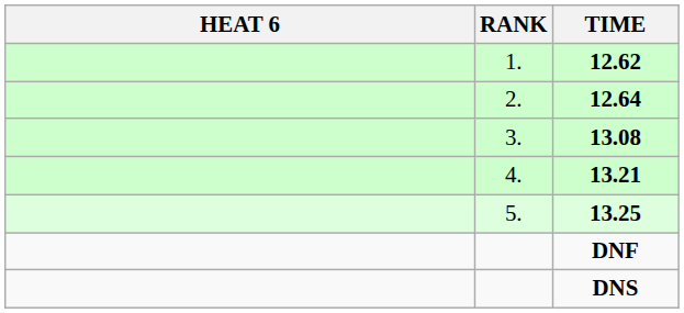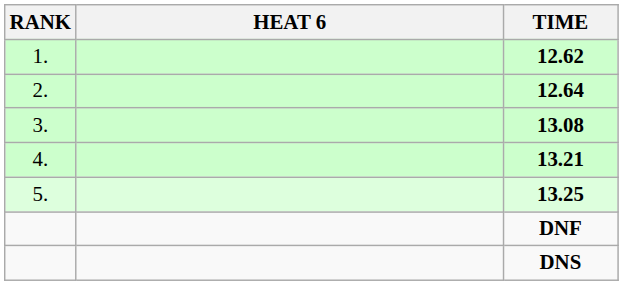 <table class="wikitable" style="border-collapse: collapse; font-size: 90%;">
 <tr>
+<th>RANK</th>
 <th style="width: 20em">HEAT 6</th>
-<th>RANK</th>
 <th style="width: 5em">TIME</th>
 </tr>
 <tr style="background:#ccffcc;">
+<td align="center">1.</td>
 <td></td>
-<td align="center">1.</td>
 <td align="center"><strong>12.62</strong></td>
 </tr>
 <tr style="background:#ccffcc;">
+<td align="center">2.</td>
 <td></td>
-<td align="center">2.</td>
 <td align="center"><strong>12.64</strong></td>
 </tr>
 <tr style="background:#ccffcc;">
+<td align="center">3.</td>
 <td></td>
-<td align="center">3.</td>
 <td align="center"><strong>13.08</strong></td>
 </tr>
 <tr style="background:#ccffcc;">
+<td align="center">4.</td>
 <td></td>
-<td align="center">4.</td>
 <td align="center"><strong>13.21</strong></td>
 </tr>
 <tr style="background:#ddffdd;">
+<td align="center">5.</td>
 <td></td>
-<td align="center">5.</td>
 <td align="center"><strong>13.25</strong></td>
 </tr>
 <tr>
+<td align="center"></td>
 <td></td>
-<td align="center"></td>
 <td align="center"><strong>DNF</strong></td>
 </tr>
 <tr>
+<td align="center"></td>
 <td></td>
-<td align="center"></td>
 <td align="center"><strong>DNS</strong></td>
 </tr>
 </table>
